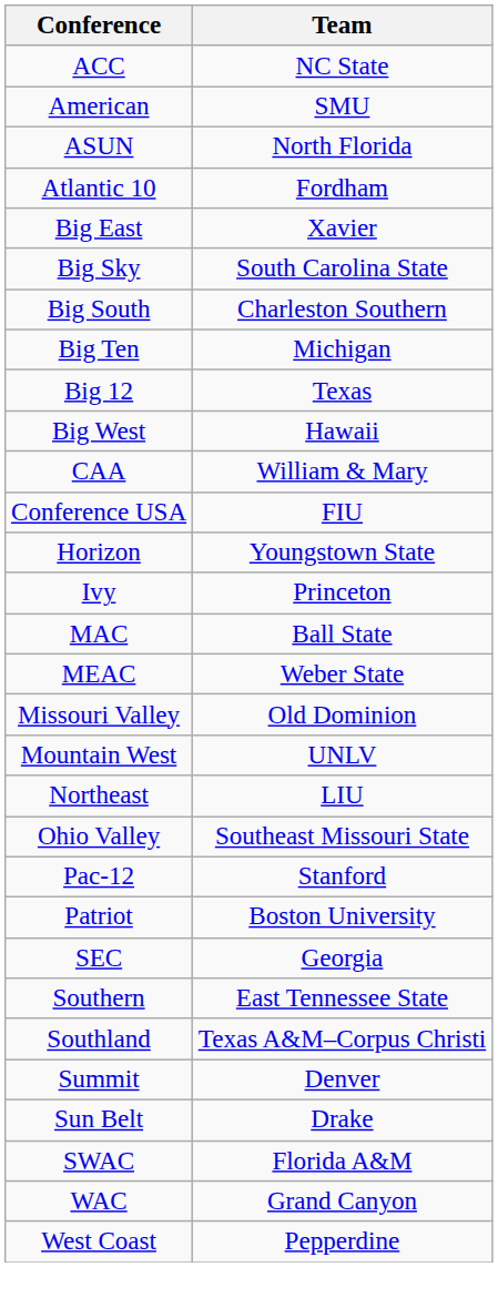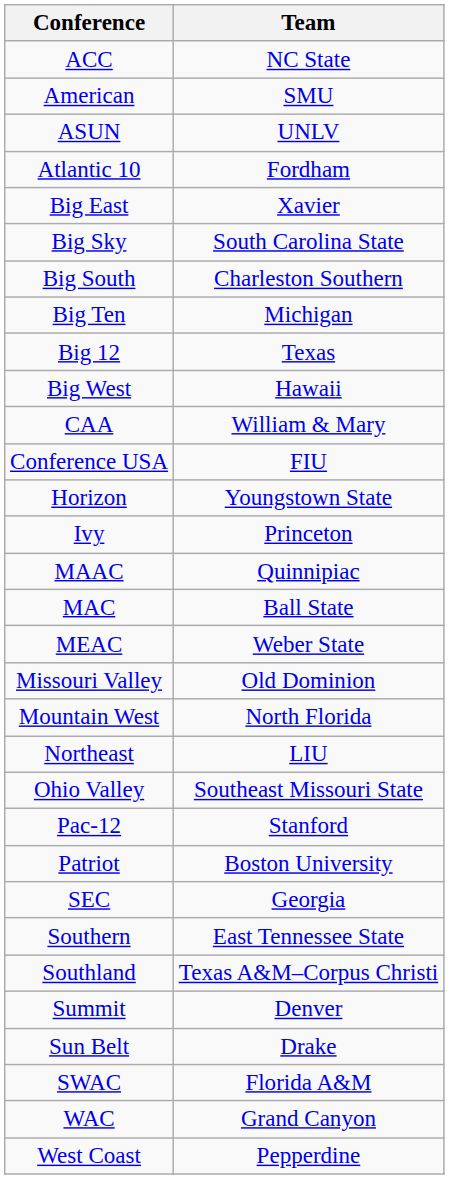 <table class="wikitable sortable" style="text-align:center">
 <tr>
 <th>Conference</th>
 <th>Team</th>
 </tr>
 <tr>
 <td><a href='#'>ACC</a></td>
 <td><a href='#'>NC State</a></td>
 </tr>
 <tr>
 <td><a href='#'>American</a></td>
 <td><a href='#'>SMU</a></td>
 </tr>
 <tr>
 <td><a href='#'>ASUN</a></td>
-<td><a href='#'>North Florida</a></td>
+<td><a href='#'>UNLV</a></td>
 </tr>
 <tr>
 <td><a href='#'>Atlantic 10</a></td>
 <td><a href='#'>Fordham</a></td>
 </tr>
 <tr>
 <td><a href='#'>Big East</a></td>
 <td><a href='#'>Xavier</a></td>
 </tr>
 <tr>
 <td><a href='#'>Big Sky</a></td>
 <td><a href='#'>South Carolina State</a></td>
 </tr>
 <tr>
 <td><a href='#'>Big South</a></td>
 <td><a href='#'>Charleston Southern</a></td>
 </tr>
 <tr>
 <td><a href='#'>Big Ten</a></td>
 <td><a href='#'>Michigan</a></td>
 </tr>
 <tr>
 <td><a href='#'>Big 12</a></td>
 <td><a href='#'>Texas</a></td>
 </tr>
 <tr>
 <td><a href='#'>Big West</a></td>
 <td><a href='#'>Hawaii</a></td>
 </tr>
 <tr>
 <td><a href='#'>CAA</a></td>
 <td><a href='#'>William & Mary</a></td>
 </tr>
 <tr>
 <td><a href='#'>Conference USA</a></td>
 <td><a href='#'>FIU</a></td>
 </tr>
 <tr>
 <td><a href='#'>Horizon</a></td>
 <td><a href='#'>Youngstown State</a></td>
 </tr>
 <tr>
 <td><a href='#'>Ivy</a></td>
 <td><a href='#'>Princeton</a></td>
 </tr>
 <tr>
+<td><a href='#'>MAAC</a></td>
+<td><a href='#'>Quinnipiac</a></td>
+</tr>
+<tr>
 <td><a href='#'>MAC</a></td>
 <td><a href='#'>Ball State</a></td>
 </tr>
 <tr>
 <td><a href='#'>MEAC</a></td>
 <td><a href='#'>Weber State</a></td>
 </tr>
 <tr>
 <td><a href='#'>Missouri Valley</a></td>
 <td><a href='#'>Old Dominion</a></td>
 </tr>
 <tr>
 <td><a href='#'>Mountain West</a></td>
-<td><a href='#'>UNLV</a></td>
+<td><a href='#'>North Florida</a></td>
 </tr>
 <tr>
 <td><a href='#'>Northeast</a></td>
 <td><a href='#'>LIU</a></td>
 </tr>
 <tr>
 <td><a href='#'>Ohio Valley</a></td>
 <td><a href='#'>Southeast Missouri State</a></td>
 </tr>
 <tr>
 <td><a href='#'>Pac-12</a></td>
 <td><a href='#'>Stanford</a></td>
 </tr>
 <tr>
 <td><a href='#'>Patriot</a></td>
 <td><a href='#'>Boston University</a></td>
 </tr>
 <tr>
 <td><a href='#'>SEC</a></td>
 <td><a href='#'>Georgia</a></td>
 </tr>
 <tr>
 <td><a href='#'>Southern</a></td>
 <td><a href='#'>East Tennessee State</a></td>
 </tr>
 <tr>
 <td><a href='#'>Southland</a></td>
 <td><a href='#'>Texas A&M–Corpus Christi</a></td>
 </tr>
 <tr>
 <td><a href='#'>Summit</a></td>
 <td><a href='#'>Denver</a></td>
 </tr>
 <tr>
 <td><a href='#'>Sun Belt</a></td>
 <td><a href='#'>Drake</a></td>
 </tr>
 <tr>
 <td><a href='#'>SWAC</a></td>
 <td><a href='#'>Florida A&M</a></td>
 </tr>
 <tr>
 <td><a href='#'>WAC</a></td>
 <td><a href='#'>Grand Canyon</a></td>
 </tr>
 <tr>
 <td><a href='#'>West Coast</a></td>
 <td><a href='#'>Pepperdine</a></td>
 </tr>
 </table>
